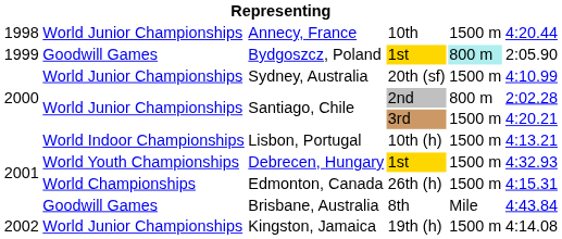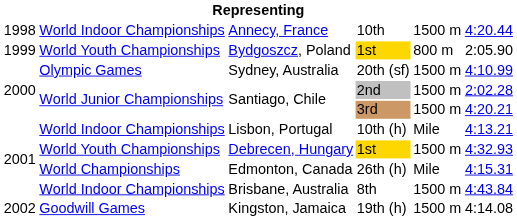 <table>
 <tr>
 <th colspan="6">Representing </th>
 </tr>
 <tr>
 <td>1998</td>
-<td><a href='#'>World Junior Championships</a></td>
+<td><a href='#'>World Indoor Championships</a></td>
 <td><a href='#'>Annecy, France</a></td>
 <td>10th</td>
 <td>1500 m</td>
 <td><a href='#'>4:20.44</a></td>
 </tr>
 <tr>
 <td>1999</td>
-<td><a href='#'>Goodwill Games</a></td>
+<td><a href='#'>World Youth Championships</a></td>
 <td><a href='#'>Bydgoszcz</a>, Poland</td>
 <td bgcolor=gold>1st</td>
-<td style="background: paleturquoise;">800 m</td>
+<td>800 m</td>
 <td>2:05.90</td>
 </tr>
 <tr>
 <td rowspan=3>2000</td>
-<td><a href='#'>World Junior Championships</a></td>
+<td><a href='#'>Olympic Games</a></td>
 <td>Sydney, Australia</td>
 <td>20th (sf)</td>
 <td>1500 m</td>
 <td><a href='#'>4:10.99</a></td>
 </tr>
 <tr>
 <td rowspan=2><a href='#'>World Junior Championships</a></td>
 <td rowspan=2>Santiago, Chile</td>
 <td bgcolor=silver>2nd</td>
-<td>800 m</td>
+<td>1500 m</td>
 <td><a href='#'>2:02.28</a></td>
 </tr>
 <tr>
 <td bgcolor=cc9966>3rd</td>
 <td>1500 m</td>
 <td><a href='#'>4:20.21</a></td>
 </tr>
 <tr>
 <td rowspan=4>2001</td>
 <td><a href='#'>World Indoor Championships</a></td>
 <td>Lisbon, Portugal</td>
 <td>10th (h)</td>
-<td>1500 m</td>
+<td>Mile</td>
 <td><a href='#'>4:13.21</a></td>
 </tr>
 <tr>
 <td><a href='#'>World Youth Championships</a></td>
 <td><a href='#'>Debrecen, Hungary</a></td>
 <td bgcolor=gold>1st</td>
 <td>1500 m</td>
 <td><a href='#'>4:32.93</a></td>
 </tr>
 <tr>
 <td><a href='#'>World Championships</a></td>
 <td>Edmonton, Canada</td>
 <td>26th (h)</td>
-<td>1500 m</td>
+<td>Mile</td>
 <td><a href='#'>4:15.31</a></td>
 </tr>
 <tr>
-<td><a href='#'>Goodwill Games</a></td>
+<td><a href='#'>World Indoor Championships</a></td>
 <td>Brisbane, Australia</td>
 <td>8th</td>
-<td>Mile</td>
+<td>1500 m</td>
 <td><a href='#'>4:43.84</a></td>
 </tr>
 <tr>
 <td>2002</td>
-<td><a href='#'>World Junior Championships</a></td>
+<td><a href='#'>Goodwill Games</a></td>
 <td>Kingston, Jamaica</td>
 <td>19th (h)</td>
 <td>1500 m</td>
 <td>4:14.08</td>
 </tr>
 </table>
